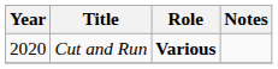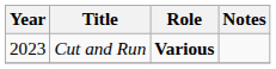 <table class="wikitable sortable">
 <tr>
 <th>Year</th>
 <th>Title</th>
 <th>Role</th>
 <th>Notes</th>
 </tr>
 <tr>
-<td>2020</td>
+<td>2023</td>
 <td><em>Cut and Run</em></td>
 <td><strong>Various</strong></td>
 <td></td>
 </tr>
 <tr>
 </tr>
 </table>
